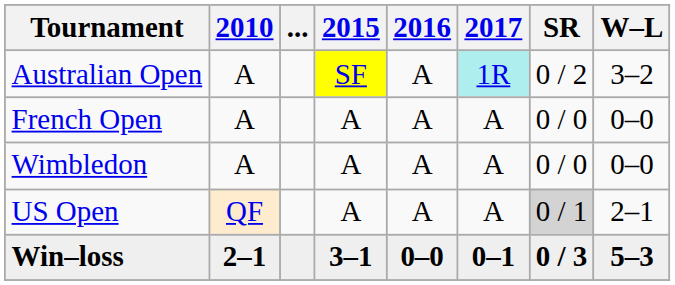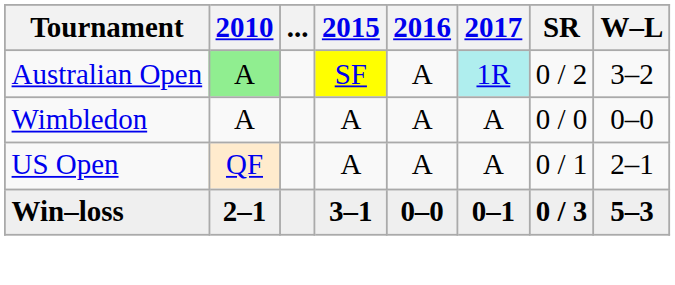 <table class="wikitable" style="text-align:center">
 <tr>
 <th>Tournament</th>
 <th><a href='#'>2010</a></th>
 <th>...</th>
 <th><a href='#'>2015</a></th>
 <th><a href='#'>2016</a></th>
 <th><a href='#'>2017</a></th>
 <th>SR</th>
 <th>W–L</th>
 </tr>
 <tr>
 <td align="left"><a href='#'>Australian Open</a></td>
-<td>A</td>
+<td style="background: lightgreen;">A</td>
 <td></td>
 <td bgcolor="yellow"><a href='#'>SF</a></td>
 <td>A</td>
 <td bgcolor="afeeee"><a href='#'>1R</a></td>
 <td>0 / 2</td>
 <td>3–2</td>
-</tr>
-<tr>
-<td align="left"><a href='#'>French Open</a></td>
-<td>A</td>
-<td></td>
-<td>A</td>
-<td>A</td>
-<td>A</td>
-<td>0 / 0</td>
-<td>0–0</td>
 </tr>
 <tr>
 <td align="left"><a href='#'>Wimbledon</a></td>
 <td>A</td>
 <td></td>
 <td>A</td>
 <td>A</td>
 <td>A</td>
 <td>0 / 0</td>
 <td>0–0</td>
 </tr>
 <tr>
 <td align="left"><a href='#'>US Open</a></td>
 <td bgcolor="#ffebcd"><a href='#'>QF</a></td>
 <td></td>
 <td>A</td>
 <td>A</td>
 <td>A</td>
-<td style="background: lightgrey;">0 / 1</td>
+<td>0 / 1</td>
 <td>2–1</td>
 </tr>
 <tr style=background:#efefef;font-weight:bold>
 <td style="text-align:left">Win–loss</td>
 <td>2–1</td>
 <td></td>
 <td>3–1</td>
 <td>0–0</td>
 <td>0–1</td>
 <td>0 / 3</td>
 <td>5–3</td>
 </tr>
 </table>
